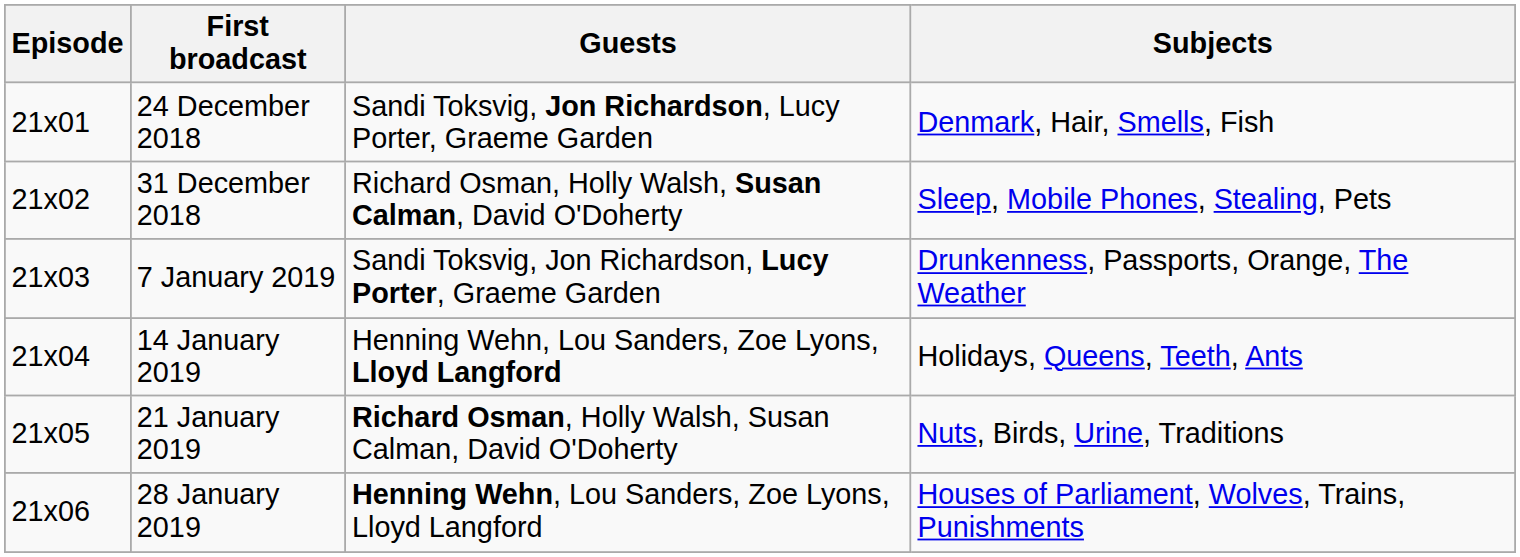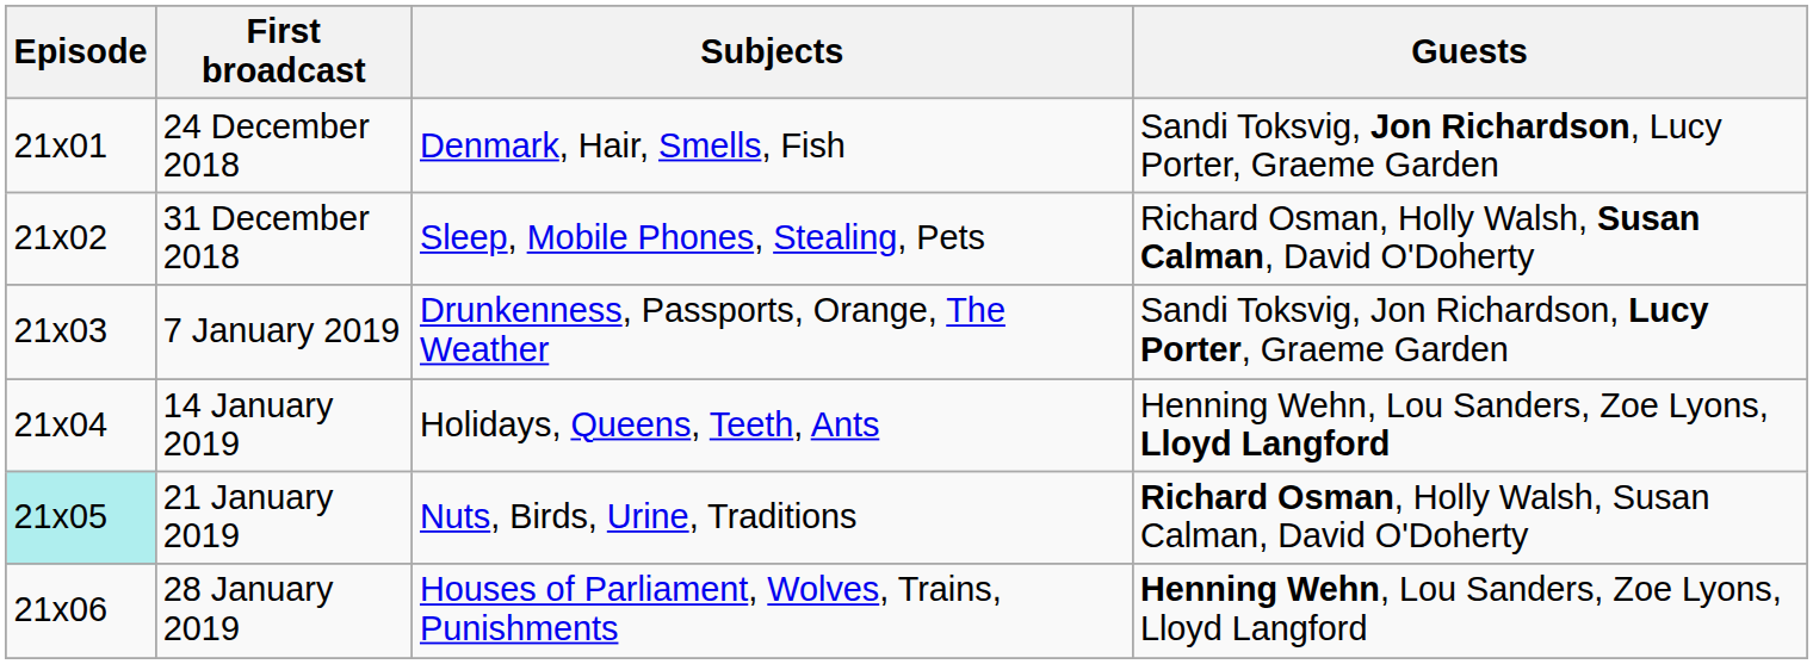 <table class="wikitable" style="width:95%;">
 <tr>
 <th>Episode</th>
 <th>First broadcast</th>
+<th style="width:40%;">Subjects</th>
 <th>Guests</th>
-<th style="width:40%;">Subjects</th>
 </tr>
 <tr>
 <td>21x01</td>
 <td>24 December 2018</td>
+<td><a href='#'>Denmark</a>, Hair, <a href='#'>Smells</a>, Fish</td>
 <td>Sandi Toksvig, <strong>Jon Richardson</strong>, Lucy Porter, Graeme Garden</td>
-<td><a href='#'>Denmark</a>, Hair, <a href='#'>Smells</a>, Fish</td>
 </tr>
 <tr>
 <td>21x02</td>
 <td>31 December 2018</td>
+<td><a href='#'>Sleep</a>, <a href='#'>Mobile Phones</a>, <a href='#'>Stealing</a>, Pets</td>
 <td>Richard Osman, Holly Walsh, <strong>Susan Calman</strong>, David O'Doherty</td>
-<td><a href='#'>Sleep</a>, <a href='#'>Mobile Phones</a>, <a href='#'>Stealing</a>, Pets</td>
 </tr>
 <tr>
 <td>21x03</td>
 <td>7 January 2019</td>
+<td><a href='#'>Drunkenness</a>, Passports, Orange, <a href='#'>The Weather</a></td>
 <td>Sandi Toksvig, Jon Richardson, <strong>Lucy Porter</strong>, Graeme Garden</td>
-<td><a href='#'>Drunkenness</a>, Passports, Orange, <a href='#'>The Weather</a></td>
 </tr>
 <tr>
 <td>21x04</td>
 <td>14 January 2019</td>
+<td>Holidays, <a href='#'>Queens</a>, <a href='#'>Teeth</a>, <a href='#'>Ants</a></td>
 <td>Henning Wehn, Lou Sanders, Zoe Lyons, <strong>Lloyd Langford</strong></td>
-<td>Holidays, <a href='#'>Queens</a>, <a href='#'>Teeth</a>, <a href='#'>Ants</a></td>
 </tr>
 <tr>
-<td>21x05</td>
+<td style="background: paleturquoise;">21x05</td>
 <td>21 January 2019</td>
+<td><a href='#'>Nuts</a>, Birds, <a href='#'>Urine</a>, Traditions</td>
 <td><strong>Richard Osman</strong>, Holly Walsh, Susan Calman, David O'Doherty</td>
-<td><a href='#'>Nuts</a>, Birds, <a href='#'>Urine</a>, Traditions</td>
 </tr>
 <tr>
 <td>21x06</td>
 <td>28 January 2019</td>
+<td><a href='#'>Houses of Parliament</a>, <a href='#'>Wolves</a>, Trains, <a href='#'>Punishments</a></td>
 <td><strong>Henning Wehn</strong>, Lou Sanders, Zoe Lyons, Lloyd Langford</td>
-<td><a href='#'>Houses of Parliament</a>, <a href='#'>Wolves</a>, Trains, <a href='#'>Punishments</a></td>
 </tr>
 </table>
